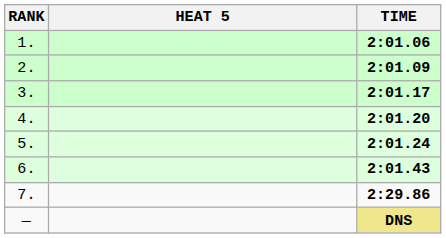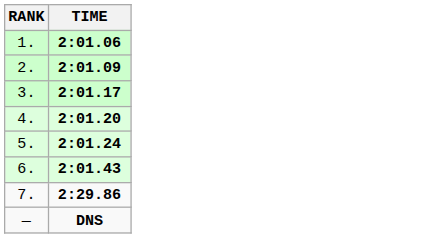 <table class="wikitable" style="border-collapse: collapse; font-size: 90%;">
 <tr>
 <th>RANK</th>
-<th style="width: 20em">HEAT 5</th>
 <th style="width: 5em">TIME</th>
 </tr>
 <tr style="background:#ccffcc;">
 <td align="center">1.</td>
-<td></td>
 <td align="center"><strong>2:01.06</strong></td>
 </tr>
 <tr style="background:#ccffcc;">
 <td align="center">2.</td>
-<td></td>
 <td align="center"><strong>2:01.09</strong></td>
 </tr>
 <tr style="background:#ccffcc;">
 <td align="center">3.</td>
-<td></td>
 <td align="center"><strong>2:01.17</strong></td>
 </tr>
 <tr style="background:#ddffdd;">
 <td align="center">4.</td>
-<td></td>
 <td align="center"><strong>2:01.20</strong></td>
 </tr>
 <tr style="background:#ddffdd;">
 <td align="center">5.</td>
-<td></td>
 <td align="center"><strong>2:01.24</strong></td>
 </tr>
 <tr style="background:#ddffdd;">
 <td align="center">6.</td>
-<td></td>
 <td align="center"><strong>2:01.43</strong></td>
 </tr>
 <tr>
 <td align="center">7.</td>
-<td></td>
 <td align="center"><strong>2:29.86</strong></td>
 </tr>
 <tr>
 <td align="center">—</td>
-<td></td>
-<td align="center" style="background: khaki;"><strong>DNS</strong></td>
+<td align="center"><strong>DNS</strong></td>
 </tr>
 </table>
